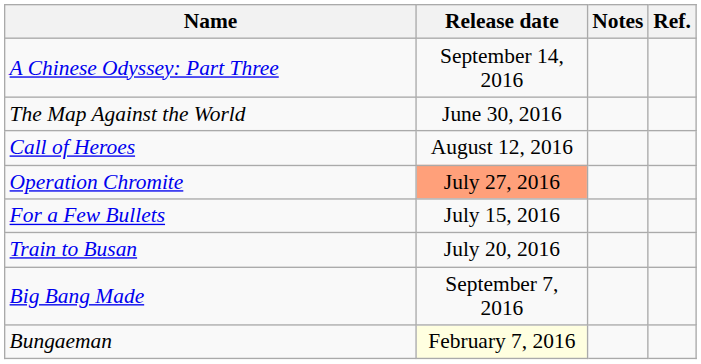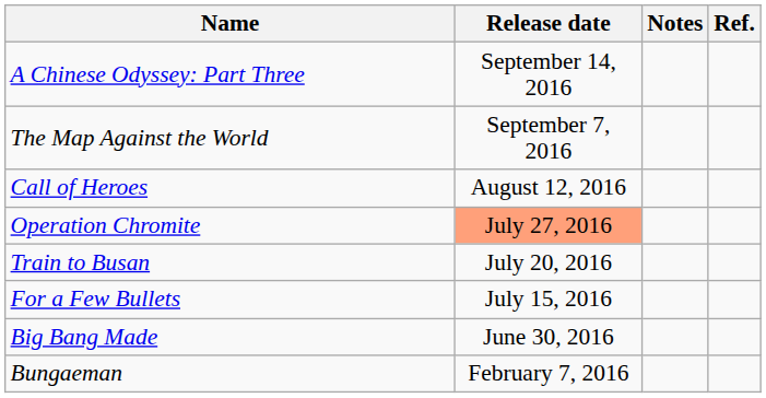 <table class="wikitable sortable collapsible">
 <tr>
 <th scope="col" style="width:300px;">Name</th>
 <th scope="col" style="width:120px;">Release date</th>
 <th scope="col" class="unsortable">Notes</th>
 <th scope="col" class="unsortable">Ref.</th>
 </tr>
 <tr>
 <td><em><a href='#'>A Chinese Odyssey: Part Three</a></em></td>
 <td align="center">September 14, 2016</td>
 <td></td>
 <td></td>
 </tr>
 <tr>
 <td><em>The Map Against the World</em></td>
-<td align="center">June 30, 2016</td>
+<td align="center">September 7, 2016</td>
 <td></td>
 <td></td>
 </tr>
 <tr>
 <td><em><a href='#'>Call of Heroes</a></em></td>
 <td align="center">August 12, 2016</td>
 <td></td>
 <td></td>
 </tr>
 <tr>
 <td><em><a href='#'>Operation Chromite</a></em></td>
 <td align="center" style="background: lightsalmon;">July 27, 2016</td>
 <td></td>
 <td></td>
 </tr>
 <tr>
+<td><em><a href='#'>Train to Busan</a></em></td>
+<td align="center">July 20, 2016</td>
+<td></td>
+<td></td>
+</tr>
+<tr>
 <td><em><a href='#'>For a Few Bullets</a></em></td>
 <td align="center">July 15, 2016</td>
 <td></td>
 <td></td>
 </tr>
 <tr>
-<td><em><a href='#'>Train to Busan</a></em></td>
-<td align="center">July 20, 2016</td>
-<td></td>
-<td></td>
-</tr>
-<tr>
 <td><em><a href='#'>Big Bang Made</a></em></td>
-<td align="center">September 7, 2016</td>
+<td align="center">June 30, 2016</td>
 <td></td>
 <td></td>
 </tr>
 <tr>
 <td><em>Bungaeman</em></td>
-<td align="center" style="background: lightyellow;">February 7, 2016</td>
+<td align="center">February 7, 2016</td>
 <td></td>
 <td></td>
 </tr>
 </table>
